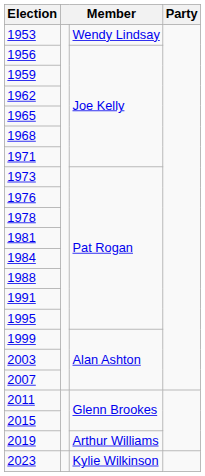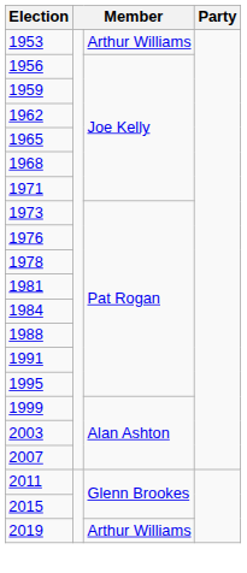 <table class="wikitable">
 <tr>
 <th>Election</th>
 <th colspan="2">Member</th>
 <th>Party</th>
 </tr>
 <tr>
 <td><a href='#'>1953</a></td>
 <td rowspan="18" > </td>
-<td><a href='#'>Wendy Lindsay</a></td>
+<td><a href='#'>Arthur Williams</a></td>
 <td rowspan="18"></td>
 </tr>
 <tr>
 <td><a href='#'>1956</a></td>
 <td rowspan="6"><a href='#'>Joe Kelly</a></td>
 </tr>
 <tr>
 <td><a href='#'>1959</a></td>
 </tr>
 <tr>
 <td><a href='#'>1962</a></td>
 </tr>
 <tr>
 <td><a href='#'>1965</a></td>
 </tr>
 <tr>
 <td><a href='#'>1968</a></td>
 </tr>
 <tr>
 <td><a href='#'>1971</a></td>
 </tr>
 <tr>
 <td><a href='#'>1973</a></td>
 <td rowspan="8"><a href='#'>Pat Rogan</a></td>
 </tr>
 <tr>
 <td><a href='#'>1976</a></td>
 </tr>
 <tr>
 <td><a href='#'>1978</a></td>
 </tr>
 <tr>
 <td><a href='#'>1981</a></td>
 </tr>
 <tr>
 <td><a href='#'>1984</a></td>
 </tr>
 <tr>
 <td><a href='#'>1988</a></td>
 </tr>
 <tr>
 <td><a href='#'>1991</a></td>
 </tr>
 <tr>
 <td><a href='#'>1995</a></td>
 </tr>
 <tr>
 <td><a href='#'>1999</a></td>
 <td rowspan="3"><a href='#'>Alan Ashton</a></td>
 </tr>
 <tr>
 <td><a href='#'>2003</a></td>
 </tr>
 <tr>
 <td><a href='#'>2007</a></td>
 </tr>
 <tr>
 <td><a href='#'>2011</a></td>
 <td rowspan="3" > </td>
 <td rowspan="2"><a href='#'>Glenn Brookes</a></td>
 <td rowspan="3"></td>
 </tr>
 <tr>
 <td><a href='#'>2015</a></td>
 </tr>
 <tr>
 <td><a href='#'>2019</a></td>
 <td><a href='#'>Arthur Williams</a></td>
 </tr>
-<tr>
-<td><a href='#'>2023</a></td>
-<td> </td>
-<td><a href='#'>Kylie Wilkinson</a></td>
-<td></td>
-</tr>
 </table>
